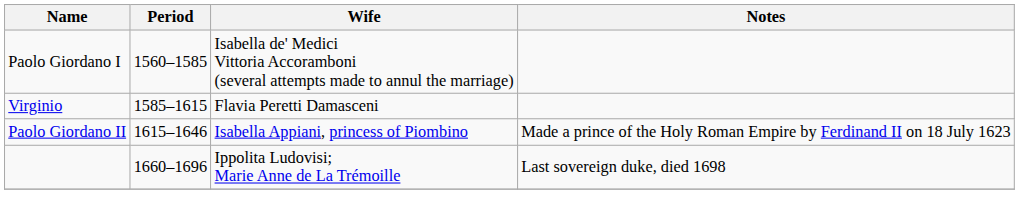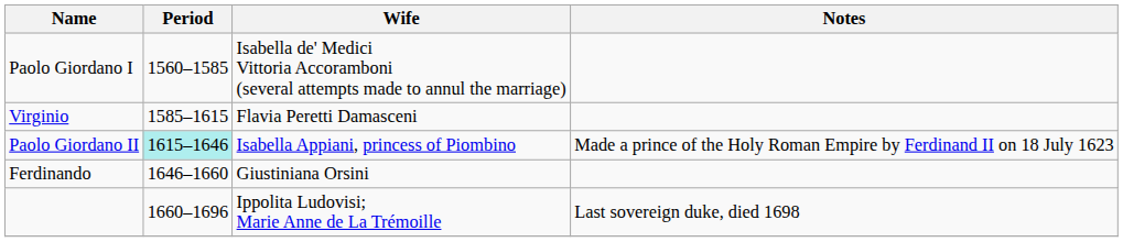 <table class="wikitable">
 <tr>
 <th>Name</th>
 <th>Period</th>
 <th>Wife</th>
 <th>Notes</th>
 </tr>
 <tr>
 <td>Paolo Giordano I</td>
 <td>1560–1585</td>
 <td>Isabella de' Medici<br>Vittoria Accoramboni <br>(several attempts made to annul the marriage)</td>
 <td></td>
 </tr>
 <tr>
 <td><a href='#'>Virginio</a></td>
 <td>1585–1615</td>
 <td>Flavia Peretti Damasceni</td>
 <td></td>
 </tr>
 <tr>
 <td><a href='#'>Paolo Giordano II</a></td>
-<td>1615–1646</td>
+<td style="background: paleturquoise;">1615–1646</td>
 <td><a href='#'>Isabella Appiani</a>, <a href='#'>princess of Piombino</a></td>
 <td>Made a prince of the Holy Roman Empire by <a href='#'>Ferdinand II</a> on 18 July 1623</td>
+</tr>
+<tr>
+<td>Ferdinando</td>
+<td>1646–1660</td>
+<td>Giustiniana Orsini</td>
+<td></td>
 </tr>
 <tr>
 <td></td>
 <td>1660–1696</td>
 <td>Ippolita Ludovisi;<br><a href='#'>Marie Anne de La Trémoille</a></td>
 <td>Last sovereign duke, died 1698</td>
 </tr>
 <tr>
 </tr>
 </table>
